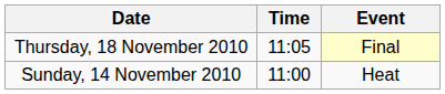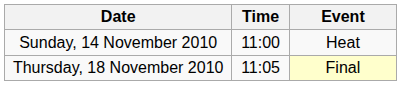 <table class = "wikitable" style="text-align:center;">
 <tr>
 <th width=220>Date</th>
 <th width=50>Time</th>
 <th width=100>Event</th>
 </tr>
 <tr>
+<td>Sunday, 14 November 2010</td>
+<td>11:00</td>
+<td>Heat</td>
+</tr>
+<tr>
 <td>Thursday, 18 November 2010</td>
 <td>11:05</td>
 <td bgcolor=ffffcc>Final</td>
 </tr>
-<tr>
-<td>Sunday, 14 November 2010</td>
-<td>11:00</td>
-<td>Heat</td>
-</tr>
 </table>
